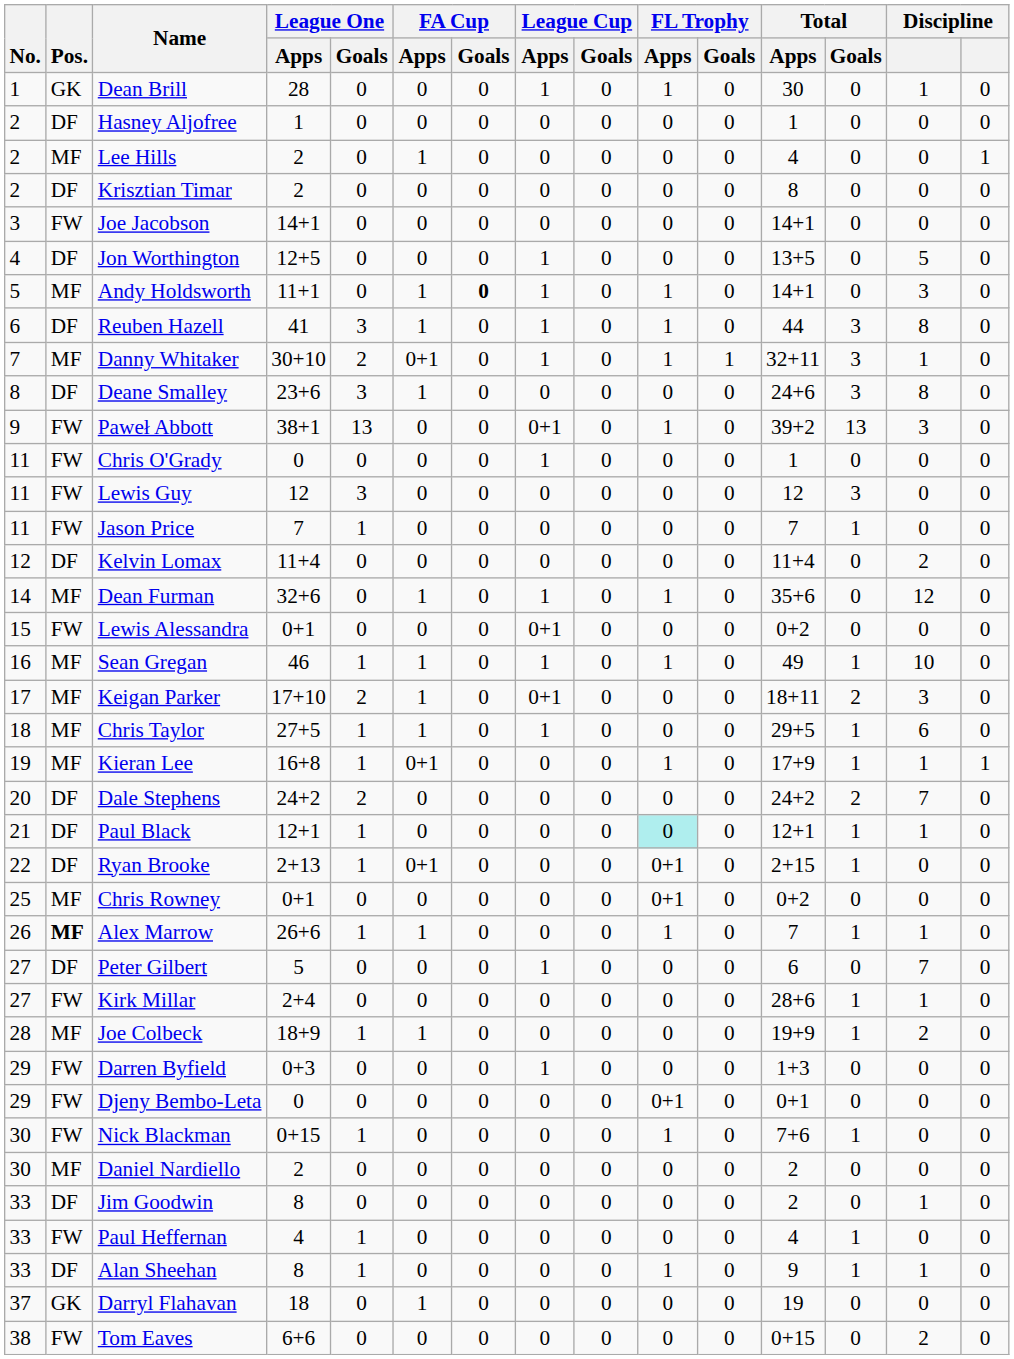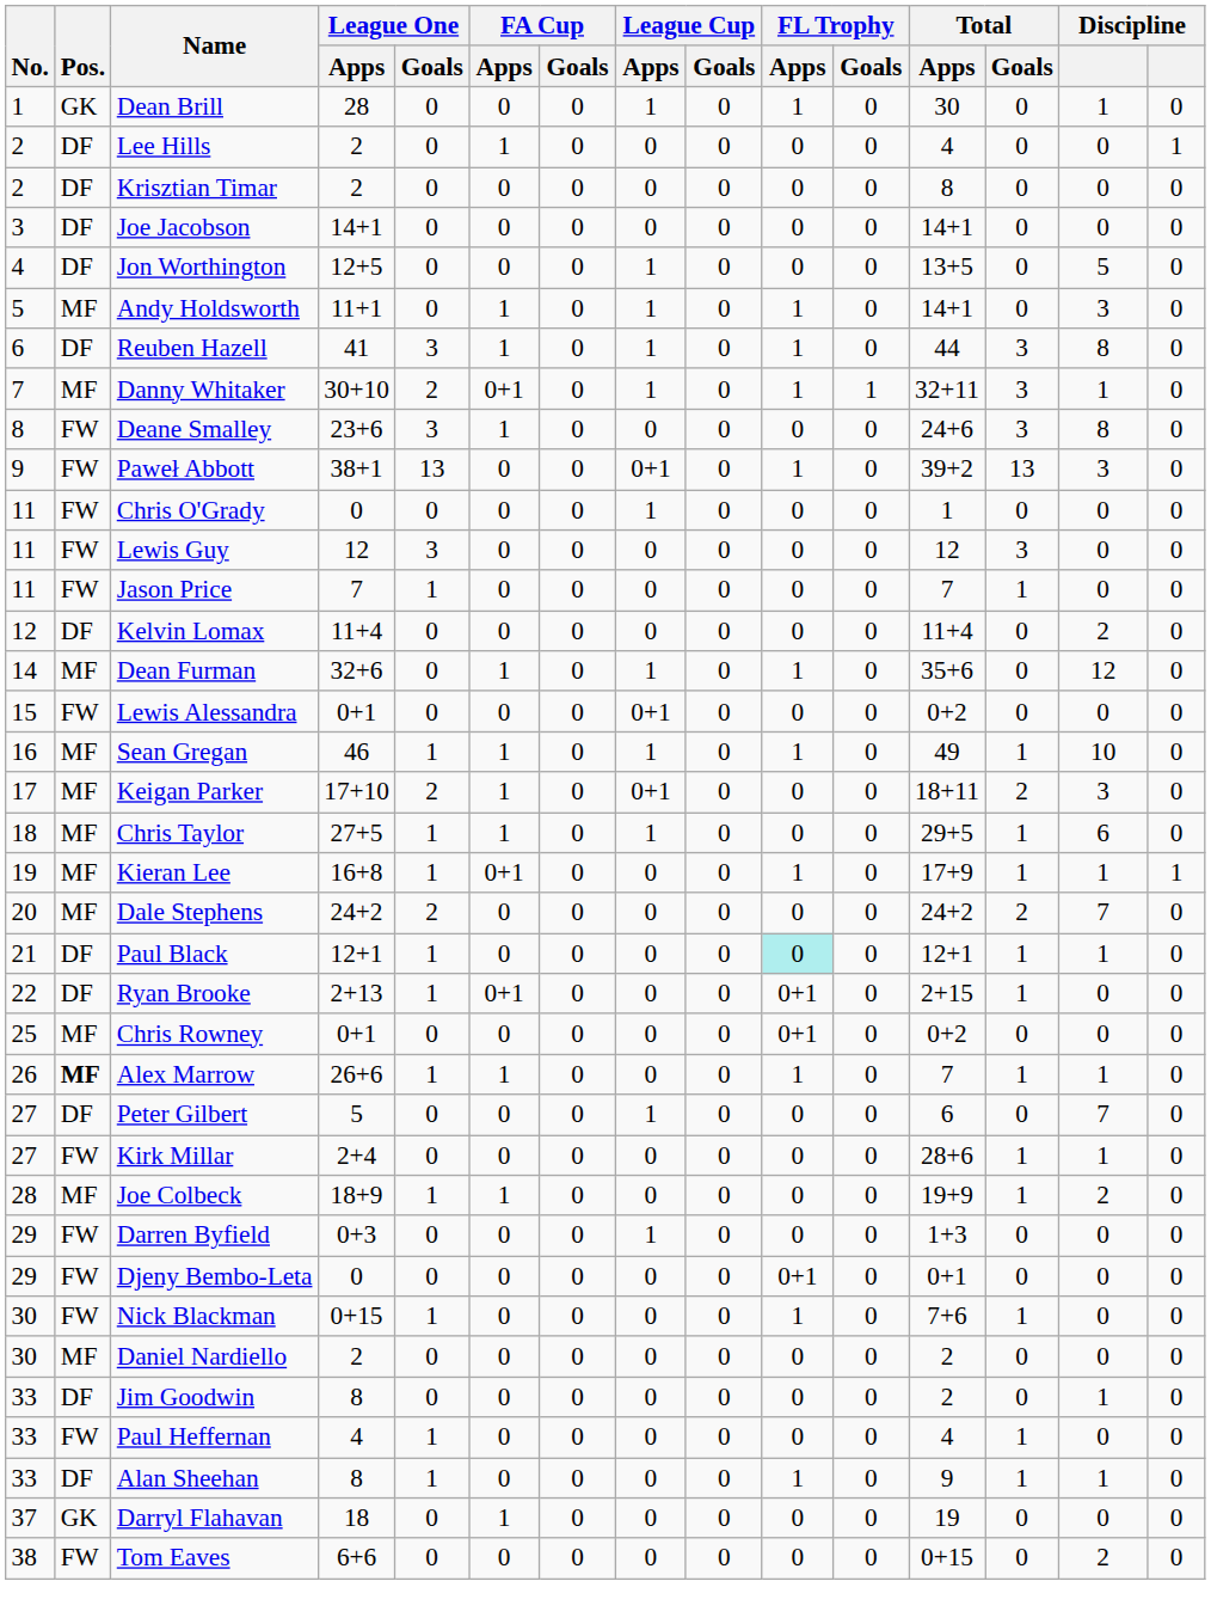 <table class=wikitable style="text-align:center;">
 <tr>
 <th rowspan=2 valign=bottom>No.</th>
 <th rowspan=2 valign=bottom>Pos.</th>
 <th rowspan=2>Name</th>
 <th colspan=2 width=85><a href='#'>League One</a></th>
 <th colspan=2 width=85><a href='#'>FA Cup</a></th>
 <th colspan=2 width=85><a href='#'>League Cup</a></th>
 <th colspan=2 width=85><a href='#'>FL Trophy</a></th>
 <th colspan=2 width=85>Total</th>
 <th colspan=2 width=85>Discipline</th>
 </tr>
 <tr>
 <th>Apps</th>
 <th>Goals</th>
 <th>Apps</th>
 <th>Goals</th>
 <th>Apps</th>
 <th>Goals</th>
 <th>Apps</th>
 <th>Goals</th>
 <th>Apps</th>
 <th>Goals</th>
 <th></th>
 <th></th>
 </tr>
 <tr>
 <td align=left>1</td>
 <td align=left>GK</td>
 <td align=left><a href='#'>Dean Brill</a></td>
 <td>28</td>
 <td>0</td>
 <td>0</td>
 <td>0</td>
 <td>1</td>
 <td>0</td>
 <td>1</td>
 <td>0</td>
 <td>30</td>
 <td>0</td>
 <td>1</td>
 <td>0</td>
 </tr>
 <tr>
 <td align=left>2</td>
 <td align=left>DF</td>
-<td align=left><a href='#'>Hasney Aljofree</a></td>
-<td>1</td>
-<td>0</td>
-<td>0</td>
-<td>0</td>
-<td>0</td>
-<td>0</td>
-<td>0</td>
-<td>0</td>
-<td>1</td>
-<td>0</td>
-<td>0</td>
-<td>0</td>
-</tr>
-<tr>
-<td align=left>2</td>
-<td align=left>MF</td>
 <td align=left><a href='#'>Lee Hills</a></td>
 <td>2</td>
 <td>0</td>
 <td>1</td>
 <td>0</td>
 <td>0</td>
 <td>0</td>
 <td>0</td>
 <td>0</td>
 <td>4</td>
 <td>0</td>
 <td>0</td>
 <td>1</td>
 </tr>
 <tr>
 <td align=left>2</td>
 <td align=left>DF</td>
 <td align=left><a href='#'>Krisztian Timar</a></td>
 <td>2</td>
 <td>0</td>
 <td>0</td>
 <td>0</td>
 <td>0</td>
 <td>0</td>
 <td>0</td>
 <td>0</td>
 <td>8</td>
 <td>0</td>
 <td>0</td>
 <td>0</td>
 </tr>
 <tr>
 <td align=left>3</td>
-<td align=left>FW</td>
+<td align=left>DF</td>
 <td align=left><a href='#'>Joe Jacobson</a></td>
 <td>14+1</td>
 <td>0</td>
 <td>0</td>
 <td>0</td>
 <td>0</td>
 <td>0</td>
 <td>0</td>
 <td>0</td>
 <td>14+1</td>
 <td>0</td>
 <td>0</td>
 <td>0</td>
 </tr>
 <tr>
 <td align=left>4</td>
 <td align=left>DF</td>
 <td align=left><a href='#'>Jon Worthington</a></td>
 <td>12+5</td>
 <td>0</td>
 <td>0</td>
 <td>0</td>
 <td>1</td>
 <td>0</td>
 <td>0</td>
 <td>0</td>
 <td>13+5</td>
 <td>0</td>
 <td>5</td>
 <td>0</td>
 </tr>
 <tr>
 <td align=left>5</td>
 <td align=left>MF</td>
 <td align=left><a href='#'>Andy Holdsworth</a></td>
 <td>11+1</td>
 <td>0</td>
 <td>1</td>
-<td><strong>0</strong></td>
+<td>0</td>
 <td>1</td>
 <td>0</td>
 <td>1</td>
 <td>0</td>
 <td>14+1</td>
 <td>0</td>
 <td>3</td>
 <td>0</td>
 </tr>
 <tr>
 <td align=left>6</td>
 <td align=left>DF</td>
 <td align=left><a href='#'>Reuben Hazell</a></td>
 <td>41</td>
 <td>3</td>
 <td>1</td>
 <td>0</td>
 <td>1</td>
 <td>0</td>
 <td>1</td>
 <td>0</td>
 <td>44</td>
 <td>3</td>
 <td>8</td>
 <td>0</td>
 </tr>
 <tr>
 <td align=left>7</td>
 <td align=left>MF</td>
 <td align=left><a href='#'>Danny Whitaker</a></td>
 <td>30+10</td>
 <td>2</td>
 <td>0+1</td>
 <td>0</td>
 <td>1</td>
 <td>0</td>
 <td>1</td>
 <td>1</td>
 <td>32+11</td>
 <td>3</td>
 <td>1</td>
 <td>0</td>
 </tr>
 <tr>
 <td align=left>8</td>
-<td align=left>DF</td>
+<td align=left>FW</td>
 <td align=left><a href='#'>Deane Smalley</a></td>
 <td>23+6</td>
 <td>3</td>
 <td>1</td>
 <td>0</td>
 <td>0</td>
 <td>0</td>
 <td>0</td>
 <td>0</td>
 <td>24+6</td>
 <td>3</td>
 <td>8</td>
 <td>0</td>
 </tr>
 <tr>
 <td align=left>9</td>
 <td align=left>FW</td>
 <td align=left><a href='#'>Paweł Abbott</a></td>
 <td>38+1</td>
 <td>13</td>
 <td>0</td>
 <td>0</td>
 <td>0+1</td>
 <td>0</td>
 <td>1</td>
 <td>0</td>
 <td>39+2</td>
 <td>13</td>
 <td>3</td>
 <td>0</td>
 </tr>
 <tr>
 <td align=left>11</td>
 <td align=left>FW</td>
 <td align=left><a href='#'>Chris O'Grady</a></td>
 <td>0</td>
 <td>0</td>
 <td>0</td>
 <td>0</td>
 <td>1</td>
 <td>0</td>
 <td>0</td>
 <td>0</td>
 <td>1</td>
 <td>0</td>
 <td>0</td>
 <td>0</td>
 </tr>
 <tr>
 <td align=left>11</td>
 <td align=left>FW</td>
 <td align=left><a href='#'>Lewis Guy</a></td>
 <td>12</td>
 <td>3</td>
 <td>0</td>
 <td>0</td>
 <td>0</td>
 <td>0</td>
 <td>0</td>
 <td>0</td>
 <td>12</td>
 <td>3</td>
 <td>0</td>
 <td>0</td>
 </tr>
 <tr>
 <td align=left>11</td>
 <td align=left>FW</td>
 <td align=left><a href='#'>Jason Price</a></td>
 <td>7</td>
 <td>1</td>
 <td>0</td>
 <td>0</td>
 <td>0</td>
 <td>0</td>
 <td>0</td>
 <td>0</td>
 <td>7</td>
 <td>1</td>
 <td>0</td>
 <td>0</td>
 </tr>
 <tr>
 <td align=left>12</td>
 <td align=left>DF</td>
 <td align=left><a href='#'>Kelvin Lomax</a></td>
 <td>11+4</td>
 <td>0</td>
 <td>0</td>
 <td>0</td>
 <td>0</td>
 <td>0</td>
 <td>0</td>
 <td>0</td>
 <td>11+4</td>
 <td>0</td>
 <td>2</td>
 <td>0</td>
 </tr>
 <tr>
 <td align=left>14</td>
 <td align=left>MF</td>
 <td align=left><a href='#'>Dean Furman</a></td>
 <td>32+6</td>
 <td>0</td>
 <td>1</td>
 <td>0</td>
 <td>1</td>
 <td>0</td>
 <td>1</td>
 <td>0</td>
 <td>35+6</td>
 <td>0</td>
 <td>12</td>
 <td>0</td>
 </tr>
 <tr>
 <td align=left>15</td>
 <td align=left>FW</td>
 <td align=left><a href='#'>Lewis Alessandra</a></td>
 <td>0+1</td>
 <td>0</td>
 <td>0</td>
 <td>0</td>
 <td>0+1</td>
 <td>0</td>
 <td>0</td>
 <td>0</td>
 <td>0+2</td>
 <td>0</td>
 <td>0</td>
 <td>0</td>
 </tr>
 <tr>
 <td align=left>16</td>
 <td align=left>MF</td>
 <td align=left><a href='#'>Sean Gregan</a></td>
 <td>46</td>
 <td>1</td>
 <td>1</td>
 <td>0</td>
 <td>1</td>
 <td>0</td>
 <td>1</td>
 <td>0</td>
 <td>49</td>
 <td>1</td>
 <td>10</td>
 <td>0</td>
 </tr>
 <tr>
 <td align=left>17</td>
 <td align=left>MF</td>
 <td align=left><a href='#'>Keigan Parker</a></td>
 <td>17+10</td>
 <td>2</td>
 <td>1</td>
 <td>0</td>
 <td>0+1</td>
 <td>0</td>
 <td>0</td>
 <td>0</td>
 <td>18+11</td>
 <td>2</td>
 <td>3</td>
 <td>0</td>
 </tr>
 <tr>
 <td align=left>18</td>
 <td align=left>MF</td>
 <td align=left><a href='#'>Chris Taylor</a></td>
 <td>27+5</td>
 <td>1</td>
 <td>1</td>
 <td>0</td>
 <td>1</td>
 <td>0</td>
 <td>0</td>
 <td>0</td>
 <td>29+5</td>
 <td>1</td>
 <td>6</td>
 <td>0</td>
 </tr>
 <tr>
 <td align=left>19</td>
 <td align=left>MF</td>
 <td align=left><a href='#'>Kieran Lee</a></td>
 <td>16+8</td>
 <td>1</td>
 <td>0+1</td>
 <td>0</td>
 <td>0</td>
 <td>0</td>
 <td>1</td>
 <td>0</td>
 <td>17+9</td>
 <td>1</td>
 <td>1</td>
 <td>1</td>
 </tr>
 <tr>
 <td align=left>20</td>
-<td align=left>DF</td>
+<td align=left>MF</td>
 <td align=left><a href='#'>Dale Stephens</a></td>
 <td>24+2</td>
 <td>2</td>
 <td>0</td>
 <td>0</td>
 <td>0</td>
 <td>0</td>
 <td>0</td>
 <td>0</td>
 <td>24+2</td>
 <td>2</td>
 <td>7</td>
 <td>0</td>
 </tr>
 <tr>
 <td align=left>21</td>
 <td align=left>DF</td>
 <td align=left><a href='#'>Paul Black</a></td>
 <td>12+1</td>
 <td>1</td>
 <td>0</td>
 <td>0</td>
 <td>0</td>
 <td>0</td>
 <td style="background: paleturquoise;">0</td>
 <td>0</td>
 <td>12+1</td>
 <td>1</td>
 <td>1</td>
 <td>0</td>
 </tr>
 <tr>
 <td align=left>22</td>
 <td align=left>DF</td>
 <td align=left><a href='#'>Ryan Brooke</a></td>
 <td>2+13</td>
 <td>1</td>
 <td>0+1</td>
 <td>0</td>
 <td>0</td>
 <td>0</td>
 <td>0+1</td>
 <td>0</td>
 <td>2+15</td>
 <td>1</td>
 <td>0</td>
 <td>0</td>
 </tr>
 <tr>
 <td align=left>25</td>
 <td align=left>MF</td>
 <td align=left><a href='#'>Chris Rowney</a></td>
 <td>0+1</td>
 <td>0</td>
 <td>0</td>
 <td>0</td>
 <td>0</td>
 <td>0</td>
 <td>0+1</td>
 <td>0</td>
 <td>0+2</td>
 <td>0</td>
 <td>0</td>
 <td>0</td>
 </tr>
 <tr>
 <td align=left>26</td>
 <td align=left><strong>MF</strong></td>
 <td align=left><a href='#'>Alex Marrow</a></td>
 <td>26+6</td>
 <td>1</td>
 <td>1</td>
 <td>0</td>
 <td>0</td>
 <td>0</td>
 <td>1</td>
 <td>0</td>
 <td>7</td>
 <td>1</td>
 <td>1</td>
 <td>0</td>
 </tr>
 <tr>
 <td align=left>27</td>
 <td align=left>DF</td>
 <td align=left><a href='#'>Peter Gilbert</a></td>
 <td>5</td>
 <td>0</td>
 <td>0</td>
 <td>0</td>
 <td>1</td>
 <td>0</td>
 <td>0</td>
 <td>0</td>
 <td>6</td>
 <td>0</td>
 <td>7</td>
 <td>0</td>
 </tr>
 <tr>
 <td align=left>27</td>
 <td align=left>FW</td>
 <td align=left><a href='#'>Kirk Millar</a></td>
 <td>2+4</td>
 <td>0</td>
 <td>0</td>
 <td>0</td>
 <td>0</td>
 <td>0</td>
 <td>0</td>
 <td>0</td>
 <td>28+6</td>
 <td>1</td>
 <td>1</td>
 <td>0</td>
 </tr>
 <tr>
 <td align=left>28</td>
 <td align=left>MF</td>
 <td align=left><a href='#'>Joe Colbeck</a></td>
 <td>18+9</td>
 <td>1</td>
 <td>1</td>
 <td>0</td>
 <td>0</td>
 <td>0</td>
 <td>0</td>
 <td>0</td>
 <td>19+9</td>
 <td>1</td>
 <td>2</td>
 <td>0</td>
 </tr>
 <tr>
 <td align=left>29</td>
 <td align=left>FW</td>
 <td align=left><a href='#'>Darren Byfield</a></td>
 <td>0+3</td>
 <td>0</td>
 <td>0</td>
 <td>0</td>
 <td>1</td>
 <td>0</td>
 <td>0</td>
 <td>0</td>
 <td>1+3</td>
 <td>0</td>
 <td>0</td>
 <td>0</td>
 </tr>
 <tr>
 <td align=left>29</td>
 <td align=left>FW</td>
 <td align=left><a href='#'>Djeny Bembo-Leta</a></td>
 <td>0</td>
 <td>0</td>
 <td>0</td>
 <td>0</td>
 <td>0</td>
 <td>0</td>
 <td>0+1</td>
 <td>0</td>
 <td>0+1</td>
 <td>0</td>
 <td>0</td>
 <td>0</td>
 </tr>
 <tr>
 <td align=left>30</td>
 <td align=left>FW</td>
 <td align=left><a href='#'>Nick Blackman</a></td>
 <td>0+15</td>
 <td>1</td>
 <td>0</td>
 <td>0</td>
 <td>0</td>
 <td>0</td>
 <td>1</td>
 <td>0</td>
 <td>7+6</td>
 <td>1</td>
 <td>0</td>
 <td>0</td>
 </tr>
 <tr>
 <td align=left>30</td>
 <td align=left>MF</td>
 <td align=left><a href='#'>Daniel Nardiello</a></td>
 <td>2</td>
 <td>0</td>
 <td>0</td>
 <td>0</td>
 <td>0</td>
 <td>0</td>
 <td>0</td>
 <td>0</td>
 <td>2</td>
 <td>0</td>
 <td>0</td>
 <td>0</td>
 </tr>
 <tr>
 <td align=left>33</td>
 <td align=left>DF</td>
 <td align=left><a href='#'>Jim Goodwin</a></td>
 <td>8</td>
 <td>0</td>
 <td>0</td>
 <td>0</td>
 <td>0</td>
 <td>0</td>
 <td>0</td>
 <td>0</td>
 <td>2</td>
 <td>0</td>
 <td>1</td>
 <td>0</td>
 </tr>
 <tr>
 <td align=left>33</td>
 <td align=left>FW</td>
 <td align=left><a href='#'>Paul Heffernan</a></td>
 <td>4</td>
 <td>1</td>
 <td>0</td>
 <td>0</td>
 <td>0</td>
 <td>0</td>
 <td>0</td>
 <td>0</td>
 <td>4</td>
 <td>1</td>
 <td>0</td>
 <td>0</td>
 </tr>
 <tr>
 <td align=left>33</td>
 <td align=left>DF</td>
 <td align=left><a href='#'>Alan Sheehan</a></td>
 <td>8</td>
 <td>1</td>
 <td>0</td>
 <td>0</td>
 <td>0</td>
 <td>0</td>
 <td>1</td>
 <td>0</td>
 <td>9</td>
 <td>1</td>
 <td>1</td>
 <td>0</td>
 </tr>
 <tr>
 <td align=left>37</td>
 <td align=left>GK</td>
 <td align=left><a href='#'>Darryl Flahavan</a></td>
 <td>18</td>
 <td>0</td>
 <td>1</td>
 <td>0</td>
 <td>0</td>
 <td>0</td>
 <td>0</td>
 <td>0</td>
 <td>19</td>
 <td>0</td>
 <td>0</td>
 <td>0</td>
 </tr>
 <tr>
 <td align=left>38</td>
 <td align=left>FW</td>
 <td align=left><a href='#'>Tom Eaves</a></td>
 <td>6+6</td>
 <td>0</td>
 <td>0</td>
 <td>0</td>
 <td>0</td>
 <td>0</td>
 <td>0</td>
 <td>0</td>
 <td>0+15</td>
 <td>0</td>
 <td>2</td>
 <td>0</td>
 </tr>
 </table>
